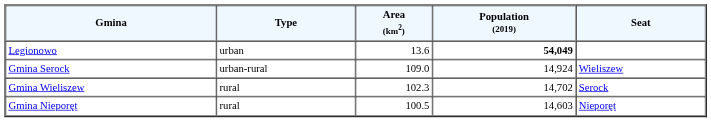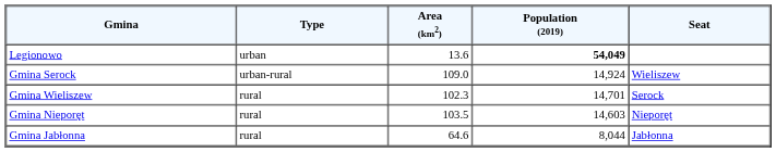 <table width="60%" border="2" cellpadding="3" cellspacing="0" style="font-size:90%;line-height:120%;">
 <tr bgcolor="F0F8FF">
 <td style="text-align:center;"><strong>Gmina</strong></td>
 <td style="text-align:center;"><strong>Type</strong></td>
 <td style="text-align:center;"><strong>Area<br><small>(km<sup>2</sup>)</small></strong></td>
 <td style="text-align:center;"><strong>Population<br><small>(2019)</small></strong></td>
 <td style="text-align:center;"><strong>Seat</strong></td>
 </tr>
 <tr>
 <td><a href='#'>Legionowo</a></td>
 <td>urban</td>
 <td style="text-align:right;">13.6</td>
 <td style="text-align:right;"><strong>54,049</strong></td>
 <td> </td>
 </tr>
 <tr>
 <td><a href='#'>Gmina Serock</a></td>
 <td>urban-rural</td>
 <td style="text-align:right;">109.0</td>
 <td style="text-align:right;">14,924</td>
 <td><a href='#'>Wieliszew</a></td>
 </tr>
 <tr>
 <td><a href='#'>Gmina Wieliszew</a></td>
 <td>rural</td>
 <td style="text-align:right;">102.3</td>
-<td style="text-align:right;">14,702</td>
+<td style="text-align:right;">14,701</td>
 <td><a href='#'>Serock</a></td>
 </tr>
 <tr>
 <td><a href='#'>Gmina Nieporęt</a></td>
 <td>rural</td>
-<td style="text-align:right;">100.5</td>
+<td style="text-align:right;">103.5</td>
 <td style="text-align:right;">14,603</td>
 <td><a href='#'>Nieporęt</a></td>
 </tr>
 <tr>
+<td><a href='#'>Gmina Jabłonna</a></td>
+<td>rural</td>
+<td style="text-align:right;">64.6</td>
+<td style="text-align:right;">8,044</td>
+<td><a href='#'>Jabłonna</a></td>
+</tr>
+<tr>
 </tr>
 </table>
